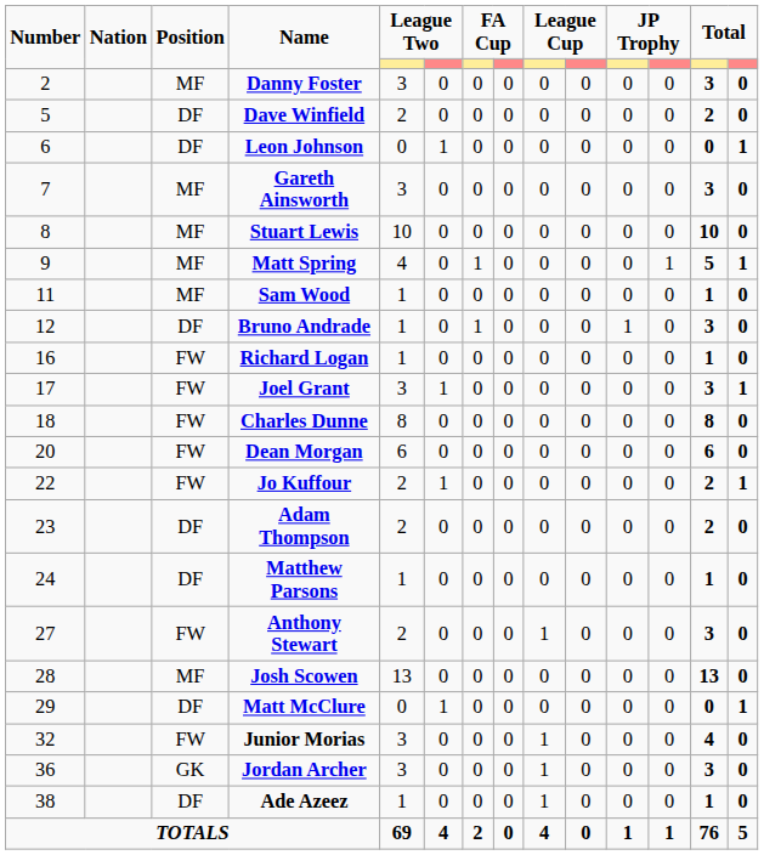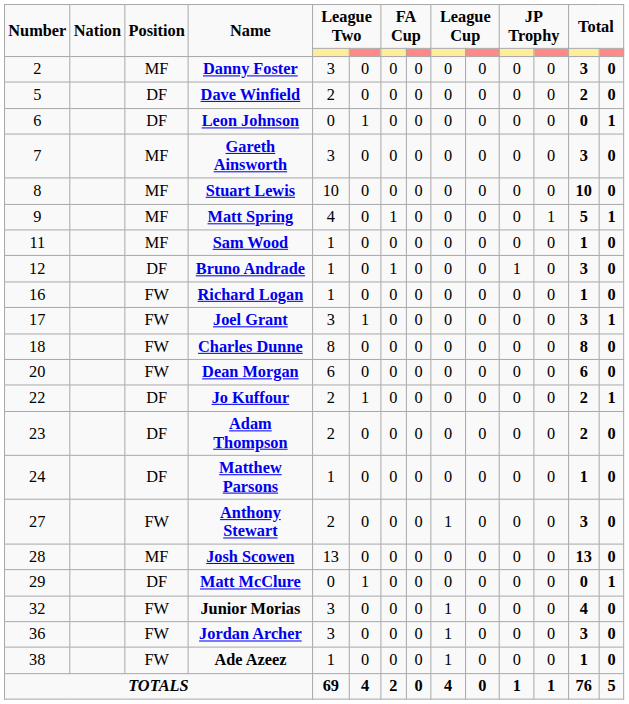 <table class="wikitable" style="text-align:center;">
 <tr style="text-align:center;">
 <td rowspan="2"  style="width:5%; "><strong>Number</strong></td>
 <td rowspan="2"  style="width:5%; "><strong>Nation</strong></td>
 <td rowspan="2"  style="width:5%; "><strong>Position</strong></td>
 <td rowspan="2"  style="width:20%; "><strong>Name</strong></td>
 <td colspan="2"><strong>League Two</strong></td>
 <td colspan="2"><strong>FA Cup</strong></td>
 <td colspan="2"><strong>League Cup</strong></td>
 <td colspan="2"><strong>JP Trophy</strong></td>
 <td colspan="2"><strong>Total</strong></td>
 </tr>
 <tr>
 <th style="width:60px; background:#fe9;"></th>
 <th style="width:60px; background:#ff8888;"></th>
 <th style="width:60px; background:#fe9;"></th>
 <th style="width:60px; background:#ff8888;"></th>
 <th style="width:60px; background:#fe9;"></th>
 <th style="width:60px; background:#ff8888;"></th>
 <th style="width:60px; background:#fe9;"></th>
 <th style="width:60px; background:#ff8888;"></th>
 <th style="width:60px; background:#fe9;"></th>
 <th style="width:60px; background:#ff8888;"></th>
 </tr>
 <tr>
 <td>2</td>
 <td></td>
 <td>MF</td>
 <td><strong><a href='#'>Danny Foster</a></strong></td>
 <td>3</td>
 <td>0</td>
 <td>0</td>
 <td>0</td>
 <td>0</td>
 <td>0</td>
 <td>0</td>
 <td>0</td>
 <td><strong>3</strong></td>
 <td><strong>0</strong></td>
 </tr>
 <tr>
 <td>5</td>
 <td></td>
 <td>DF</td>
 <td><strong><a href='#'>Dave Winfield</a></strong></td>
 <td>2</td>
 <td>0</td>
 <td>0</td>
 <td>0</td>
 <td>0</td>
 <td>0</td>
 <td>0</td>
 <td>0</td>
 <td><strong>2</strong></td>
 <td><strong>0</strong></td>
 </tr>
 <tr>
 <td>6</td>
 <td></td>
 <td>DF</td>
 <td><strong><a href='#'>Leon Johnson</a></strong></td>
 <td>0</td>
 <td>1</td>
 <td>0</td>
 <td>0</td>
 <td>0</td>
 <td>0</td>
 <td>0</td>
 <td>0</td>
 <td><strong>0</strong></td>
 <td><strong>1</strong></td>
 </tr>
 <tr>
 <td>7</td>
 <td></td>
 <td>MF</td>
 <td><strong><a href='#'>Gareth Ainsworth</a></strong></td>
 <td>3</td>
 <td>0</td>
 <td>0</td>
 <td>0</td>
 <td>0</td>
 <td>0</td>
 <td>0</td>
 <td>0</td>
 <td><strong>3</strong></td>
 <td><strong>0</strong></td>
 </tr>
 <tr>
 <td>8</td>
 <td></td>
 <td>MF</td>
 <td><strong><a href='#'>Stuart Lewis</a></strong></td>
 <td>10</td>
 <td>0</td>
 <td>0</td>
 <td>0</td>
 <td>0</td>
 <td>0</td>
 <td>0</td>
 <td>0</td>
 <td><strong>10</strong></td>
 <td><strong>0</strong></td>
 </tr>
 <tr>
 <td>9</td>
 <td></td>
 <td>MF</td>
 <td><strong><a href='#'>Matt Spring</a></strong></td>
 <td>4</td>
 <td>0</td>
 <td>1</td>
 <td>0</td>
 <td>0</td>
 <td>0</td>
 <td>0</td>
 <td>1</td>
 <td><strong>5</strong></td>
 <td><strong>1</strong></td>
 </tr>
 <tr>
 <td>11</td>
 <td></td>
 <td>MF</td>
 <td><strong><a href='#'>Sam Wood</a></strong></td>
 <td>1</td>
 <td>0</td>
 <td>0</td>
 <td>0</td>
 <td>0</td>
 <td>0</td>
 <td>0</td>
 <td>0</td>
 <td><strong>1</strong></td>
 <td><strong>0</strong></td>
 </tr>
 <tr>
 <td>12</td>
 <td></td>
 <td>DF</td>
 <td><strong><a href='#'>Bruno Andrade</a></strong></td>
 <td>1</td>
 <td>0</td>
 <td>1</td>
 <td>0</td>
 <td>0</td>
 <td>0</td>
 <td>1</td>
 <td>0</td>
 <td><strong>3</strong></td>
 <td><strong>0</strong></td>
 </tr>
 <tr>
 <td>16</td>
 <td></td>
 <td>FW</td>
 <td><strong><a href='#'>Richard Logan</a></strong></td>
 <td>1</td>
 <td>0</td>
 <td>0</td>
 <td>0</td>
 <td>0</td>
 <td>0</td>
 <td>0</td>
 <td>0</td>
 <td><strong>1</strong></td>
 <td><strong>0</strong></td>
 </tr>
 <tr>
 <td>17</td>
 <td></td>
 <td>FW</td>
 <td><strong><a href='#'>Joel Grant</a></strong></td>
 <td>3</td>
 <td>1</td>
 <td>0</td>
 <td>0</td>
 <td>0</td>
 <td>0</td>
 <td>0</td>
 <td>0</td>
 <td><strong>3</strong></td>
 <td><strong>1</strong></td>
 </tr>
 <tr>
 <td>18</td>
 <td></td>
 <td>FW</td>
 <td><strong><a href='#'>Charles Dunne</a></strong></td>
 <td>8</td>
 <td>0</td>
 <td>0</td>
 <td>0</td>
 <td>0</td>
 <td>0</td>
 <td>0</td>
 <td>0</td>
 <td><strong>8</strong></td>
 <td><strong>0</strong></td>
 </tr>
 <tr>
 <td>20</td>
 <td></td>
 <td>FW</td>
 <td><strong><a href='#'>Dean Morgan</a></strong></td>
 <td>6</td>
 <td>0</td>
 <td>0</td>
 <td>0</td>
 <td>0</td>
 <td>0</td>
 <td>0</td>
 <td>0</td>
 <td><strong>6</strong></td>
 <td><strong>0</strong></td>
 </tr>
 <tr>
 <td>22</td>
 <td></td>
-<td>FW</td>
+<td>DF</td>
 <td><strong><a href='#'>Jo Kuffour</a></strong></td>
 <td>2</td>
 <td>1</td>
 <td>0</td>
 <td>0</td>
 <td>0</td>
 <td>0</td>
 <td>0</td>
 <td>0</td>
 <td><strong>2</strong></td>
 <td><strong>1</strong></td>
 </tr>
 <tr>
 <td>23</td>
 <td></td>
 <td>DF</td>
 <td><strong><a href='#'>Adam Thompson</a></strong></td>
 <td>2</td>
 <td>0</td>
 <td>0</td>
 <td>0</td>
 <td>0</td>
 <td>0</td>
 <td>0</td>
 <td>0</td>
 <td><strong>2</strong></td>
 <td><strong>0</strong></td>
 </tr>
 <tr>
 <td>24</td>
 <td></td>
 <td>DF</td>
 <td><strong><a href='#'>Matthew Parsons</a></strong></td>
 <td>1</td>
 <td>0</td>
 <td>0</td>
 <td>0</td>
 <td>0</td>
 <td>0</td>
 <td>0</td>
 <td>0</td>
 <td><strong>1</strong></td>
 <td><strong>0</strong></td>
 </tr>
 <tr>
 <td>27</td>
 <td></td>
 <td>FW</td>
 <td><strong><a href='#'>Anthony Stewart</a></strong></td>
 <td>2</td>
 <td>0</td>
 <td>0</td>
 <td>0</td>
 <td>1</td>
 <td>0</td>
 <td>0</td>
 <td>0</td>
 <td><strong>3</strong></td>
 <td><strong>0</strong></td>
 </tr>
 <tr>
 <td>28</td>
 <td></td>
 <td>MF</td>
 <td><strong><a href='#'>Josh Scowen</a></strong></td>
 <td>13</td>
 <td>0</td>
 <td>0</td>
 <td>0</td>
 <td>0</td>
 <td>0</td>
 <td>0</td>
 <td>0</td>
 <td><strong>13</strong></td>
 <td><strong>0</strong></td>
 </tr>
 <tr>
 <td>29</td>
 <td></td>
 <td>DF</td>
 <td><strong><a href='#'>Matt McClure</a></strong></td>
 <td>0</td>
 <td>1</td>
 <td>0</td>
 <td>0</td>
 <td>0</td>
 <td>0</td>
 <td>0</td>
 <td>0</td>
 <td><strong>0</strong></td>
 <td><strong>1</strong></td>
 </tr>
 <tr>
 <td>32</td>
 <td></td>
 <td>FW</td>
 <td><strong>Junior Morias</strong></td>
 <td>3</td>
 <td>0</td>
 <td>0</td>
 <td>0</td>
 <td>1</td>
 <td>0</td>
 <td>0</td>
 <td>0</td>
 <td><strong>4</strong></td>
 <td><strong>0</strong></td>
 </tr>
 <tr>
 <td>36</td>
 <td></td>
-<td>GK</td>
+<td>FW</td>
 <td><strong><a href='#'>Jordan Archer</a></strong></td>
 <td>3</td>
 <td>0</td>
 <td>0</td>
 <td>0</td>
 <td>1</td>
 <td>0</td>
 <td>0</td>
 <td>0</td>
 <td><strong>3</strong></td>
 <td><strong>0</strong></td>
 </tr>
 <tr>
 <td>38</td>
 <td></td>
-<td>DF</td>
+<td>FW</td>
 <td><strong>Ade Azeez</strong></td>
 <td>1</td>
 <td>0</td>
 <td>0</td>
 <td>0</td>
 <td>1</td>
 <td>0</td>
 <td>0</td>
 <td>0</td>
 <td><strong>1</strong></td>
 <td><strong>0</strong></td>
 </tr>
 <tr>
 <td colspan="4"><strong><em>TOTALS</em></strong></td>
 <td><strong>69</strong></td>
 <td><strong>4</strong></td>
 <td><strong>2</strong></td>
 <td><strong>0</strong></td>
 <td><strong>4</strong></td>
 <td><strong>0</strong></td>
 <td><strong>1</strong></td>
 <td><strong>1</strong></td>
 <td><strong>76</strong></td>
 <td><strong>5</strong></td>
 </tr>
 </table>
